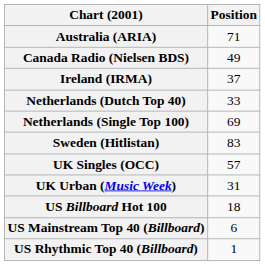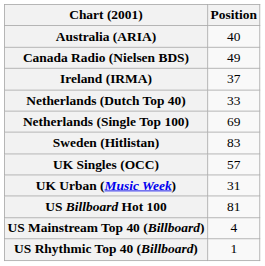 <table class="wikitable sortable plainrowheaders" style="text-align:center">
 <tr>
 <th scope="col">Chart (2001)</th>
 <th scope="col">Position</th>
 </tr>
 <tr>
 <th scope="row">Australia (ARIA)</th>
-<td>71</td>
+<td>40</td>
 </tr>
 <tr>
 <th scope="row">Canada Radio (Nielsen BDS)</th>
 <td>49</td>
 </tr>
 <tr>
 <th scope="row">Ireland (IRMA)</th>
 <td>37</td>
 </tr>
 <tr>
 <th scope="row">Netherlands (Dutch Top 40)</th>
 <td>33</td>
 </tr>
 <tr>
 <th scope="row">Netherlands (Single Top 100)</th>
 <td>69</td>
 </tr>
 <tr>
 <th scope="row">Sweden (Hitlistan)</th>
 <td>83</td>
 </tr>
 <tr>
 <th scope="row">UK Singles (OCC)</th>
 <td>57</td>
 </tr>
 <tr>
 <th scope="row">UK Urban (<em><a href='#'>Music Week</a></em>)</th>
 <td>31</td>
 </tr>
 <tr>
 <th scope="row">US <em>Billboard</em> Hot 100</th>
-<td>18</td>
+<td>81</td>
 </tr>
 <tr>
 <th scope="row">US Mainstream Top 40 (<em>Billboard</em>)</th>
-<td>6</td>
+<td>4</td>
 </tr>
 <tr>
 <th scope="row">US Rhythmic Top 40 (<em>Billboard</em>)</th>
 <td>1</td>
 </tr>
 </table>
